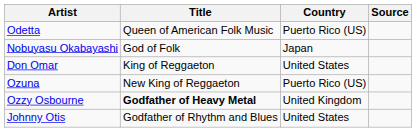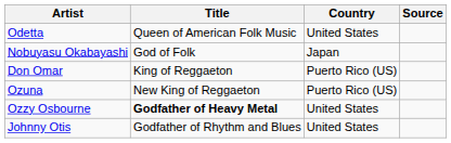 <table class="wikitable sortable">
 <tr>
 <th>Artist</th>
 <th>Title</th>
 <th>Country</th>
 <th class="unsortable">Source</th>
 </tr>
 <tr>
 <td><a href='#'>Odetta</a></td>
 <td>Queen of American Folk Music</td>
-<td>Puerto Rico (US)</td>
+<td>United States</td>
 <td></td>
 </tr>
 <tr>
 <td><a href='#'>Nobuyasu Okabayashi</a></td>
 <td>God of Folk</td>
 <td>Japan</td>
 <td></td>
 </tr>
 <tr>
 <td><a href='#'>Don Omar</a></td>
 <td>King of Reggaeton</td>
-<td>United States</td>
+<td>Puerto Rico (US)</td>
 <td></td>
 </tr>
 <tr>
 <td><a href='#'>Ozuna</a></td>
 <td>New King of Reggaeton</td>
 <td>Puerto Rico (US)</td>
 <td></td>
 </tr>
 <tr>
 <td><a href='#'>Ozzy Osbourne</a></td>
 <td><strong>Godfather of Heavy Metal</strong></td>
-<td>United Kingdom</td>
+<td>United States</td>
 <td></td>
 </tr>
 <tr>
 <td><a href='#'>Johnny Otis</a></td>
 <td>Godfather of Rhythm and Blues</td>
 <td>United States</td>
 <td></td>
 </tr>
 </table>
